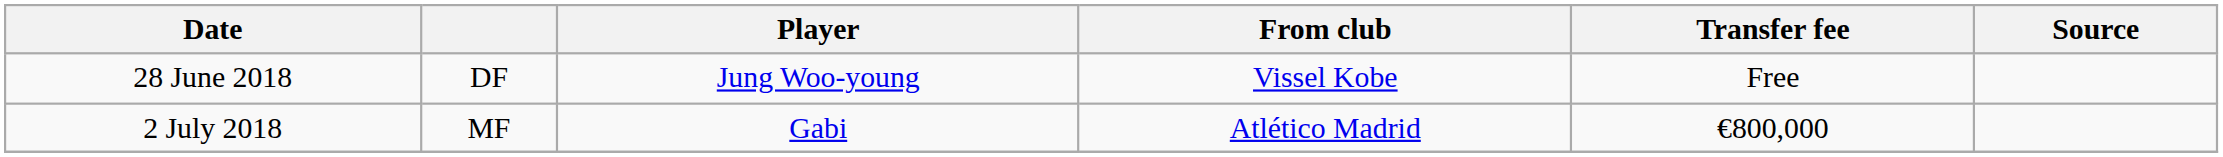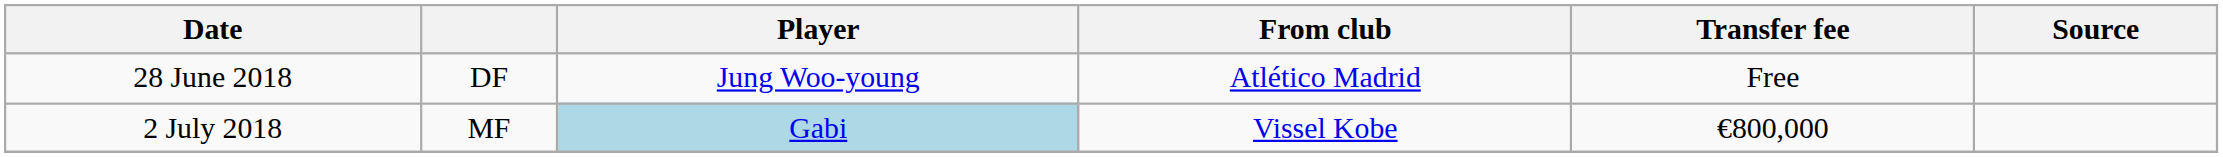 <table class="wikitable sortable" style="width:80%; text-align:center; font-size:85%; text-align:centre;">
 <tr>
 <th>Date</th>
 <th></th>
 <th>Player</th>
 <th>From club</th>
 <th>Transfer fee</th>
 <th>Source</th>
 </tr>
 <tr>
 <td>28 June 2018</td>
 <td>DF</td>
 <td> <a href='#'>Jung Woo-young</a></td>
-<td> <a href='#'>Vissel Kobe</a></td>
+<td> <a href='#'>Atlético Madrid</a></td>
 <td>Free</td>
 <td></td>
 </tr>
 <tr>
 <td>2 July 2018</td>
 <td>MF</td>
-<td> <a href='#'>Gabi</a></td>
-<td> <a href='#'>Atlético Madrid</a></td>
+<td style="background: lightblue;"> <a href='#'>Gabi</a></td>
+<td> <a href='#'>Vissel Kobe</a></td>
 <td>€800,000</td>
 <td></td>
 </tr>
 <tr>
 </tr>
 </table>
